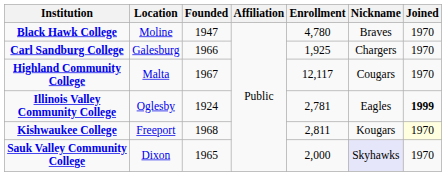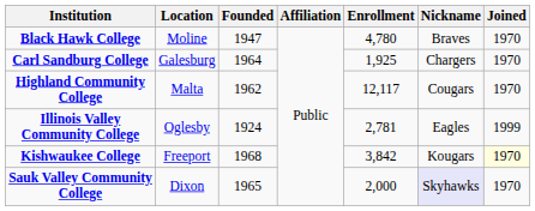 <table class="wikitable sortable" style="text-align:center;">
 <tr>
 <th>Institution</th>
 <th>Location</th>
 <th>Founded</th>
 <th>Affiliation</th>
 <th>Enrollment</th>
 <th>Nickname</th>
 <th>Joined</th>
 </tr>
 <tr>
 <td><strong><a href='#'>Black Hawk College</a></strong></td>
 <td><a href='#'>Moline</a></td>
 <td>1947</td>
 <td rowspan="6">Public</td>
 <td>4,780</td>
 <td>Braves</td>
 <td>1970</td>
 </tr>
 <tr>
 <td><strong><a href='#'>Carl Sandburg College</a></strong></td>
 <td><a href='#'>Galesburg</a></td>
-<td>1966</td>
+<td>1964</td>
 <td>1,925</td>
 <td>Chargers</td>
 <td>1970</td>
 </tr>
 <tr>
 <td><strong><a href='#'>Highland Community College</a></strong></td>
 <td><a href='#'>Malta</a></td>
-<td>1967</td>
+<td>1962</td>
 <td>12,117</td>
 <td>Cougars</td>
 <td>1970</td>
 </tr>
 <tr>
 <td><strong><a href='#'>Illinois Valley Community College</a></strong></td>
 <td><a href='#'>Oglesby</a></td>
 <td>1924</td>
 <td>2,781</td>
 <td>Eagles</td>
-<td><strong>1999</strong></td>
+<td>1999</td>
 </tr>
 <tr>
 <td><strong><a href='#'>Kishwaukee College</a></strong></td>
 <td><a href='#'>Freeport</a></td>
 <td>1968</td>
-<td>2,811</td>
+<td>3,842</td>
 <td>Kougars</td>
 <td style="background: lightyellow;">1970</td>
 </tr>
 <tr>
 <td><strong><a href='#'>Sauk Valley Community College</a></strong></td>
 <td><a href='#'>Dixon</a></td>
 <td>1965</td>
 <td>2,000</td>
 <td style="background: lavender;">Skyhawks</td>
 <td>1970</td>
 </tr>
 </table>
